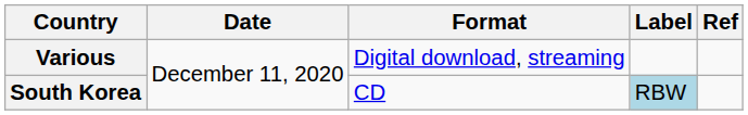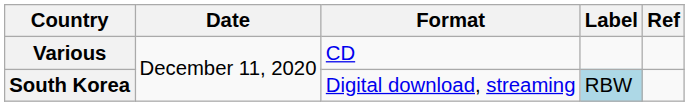 <table class="wikitable plainrowheaders" text-align:center">
 <tr>
 <th>Country</th>
 <th>Date</th>
 <th>Format</th>
 <th>Label</th>
 <th>Ref</th>
 </tr>
 <tr>
 <th scope="row">Various</th>
 <td rowspan="2">December 11, 2020</td>
-<td><a href='#'>Digital download</a>, <a href='#'>streaming</a></td>
+<td><a href='#'>CD</a></td>
 <td></td>
 <td></td>
 </tr>
 <tr>
 <th scope="row">South Korea</th>
-<td><a href='#'>CD</a></td>
+<td><a href='#'>Digital download</a>, <a href='#'>streaming</a></td>
 <td style="background: lightblue;">RBW</td>
 <td></td>
 </tr>
 </table>
